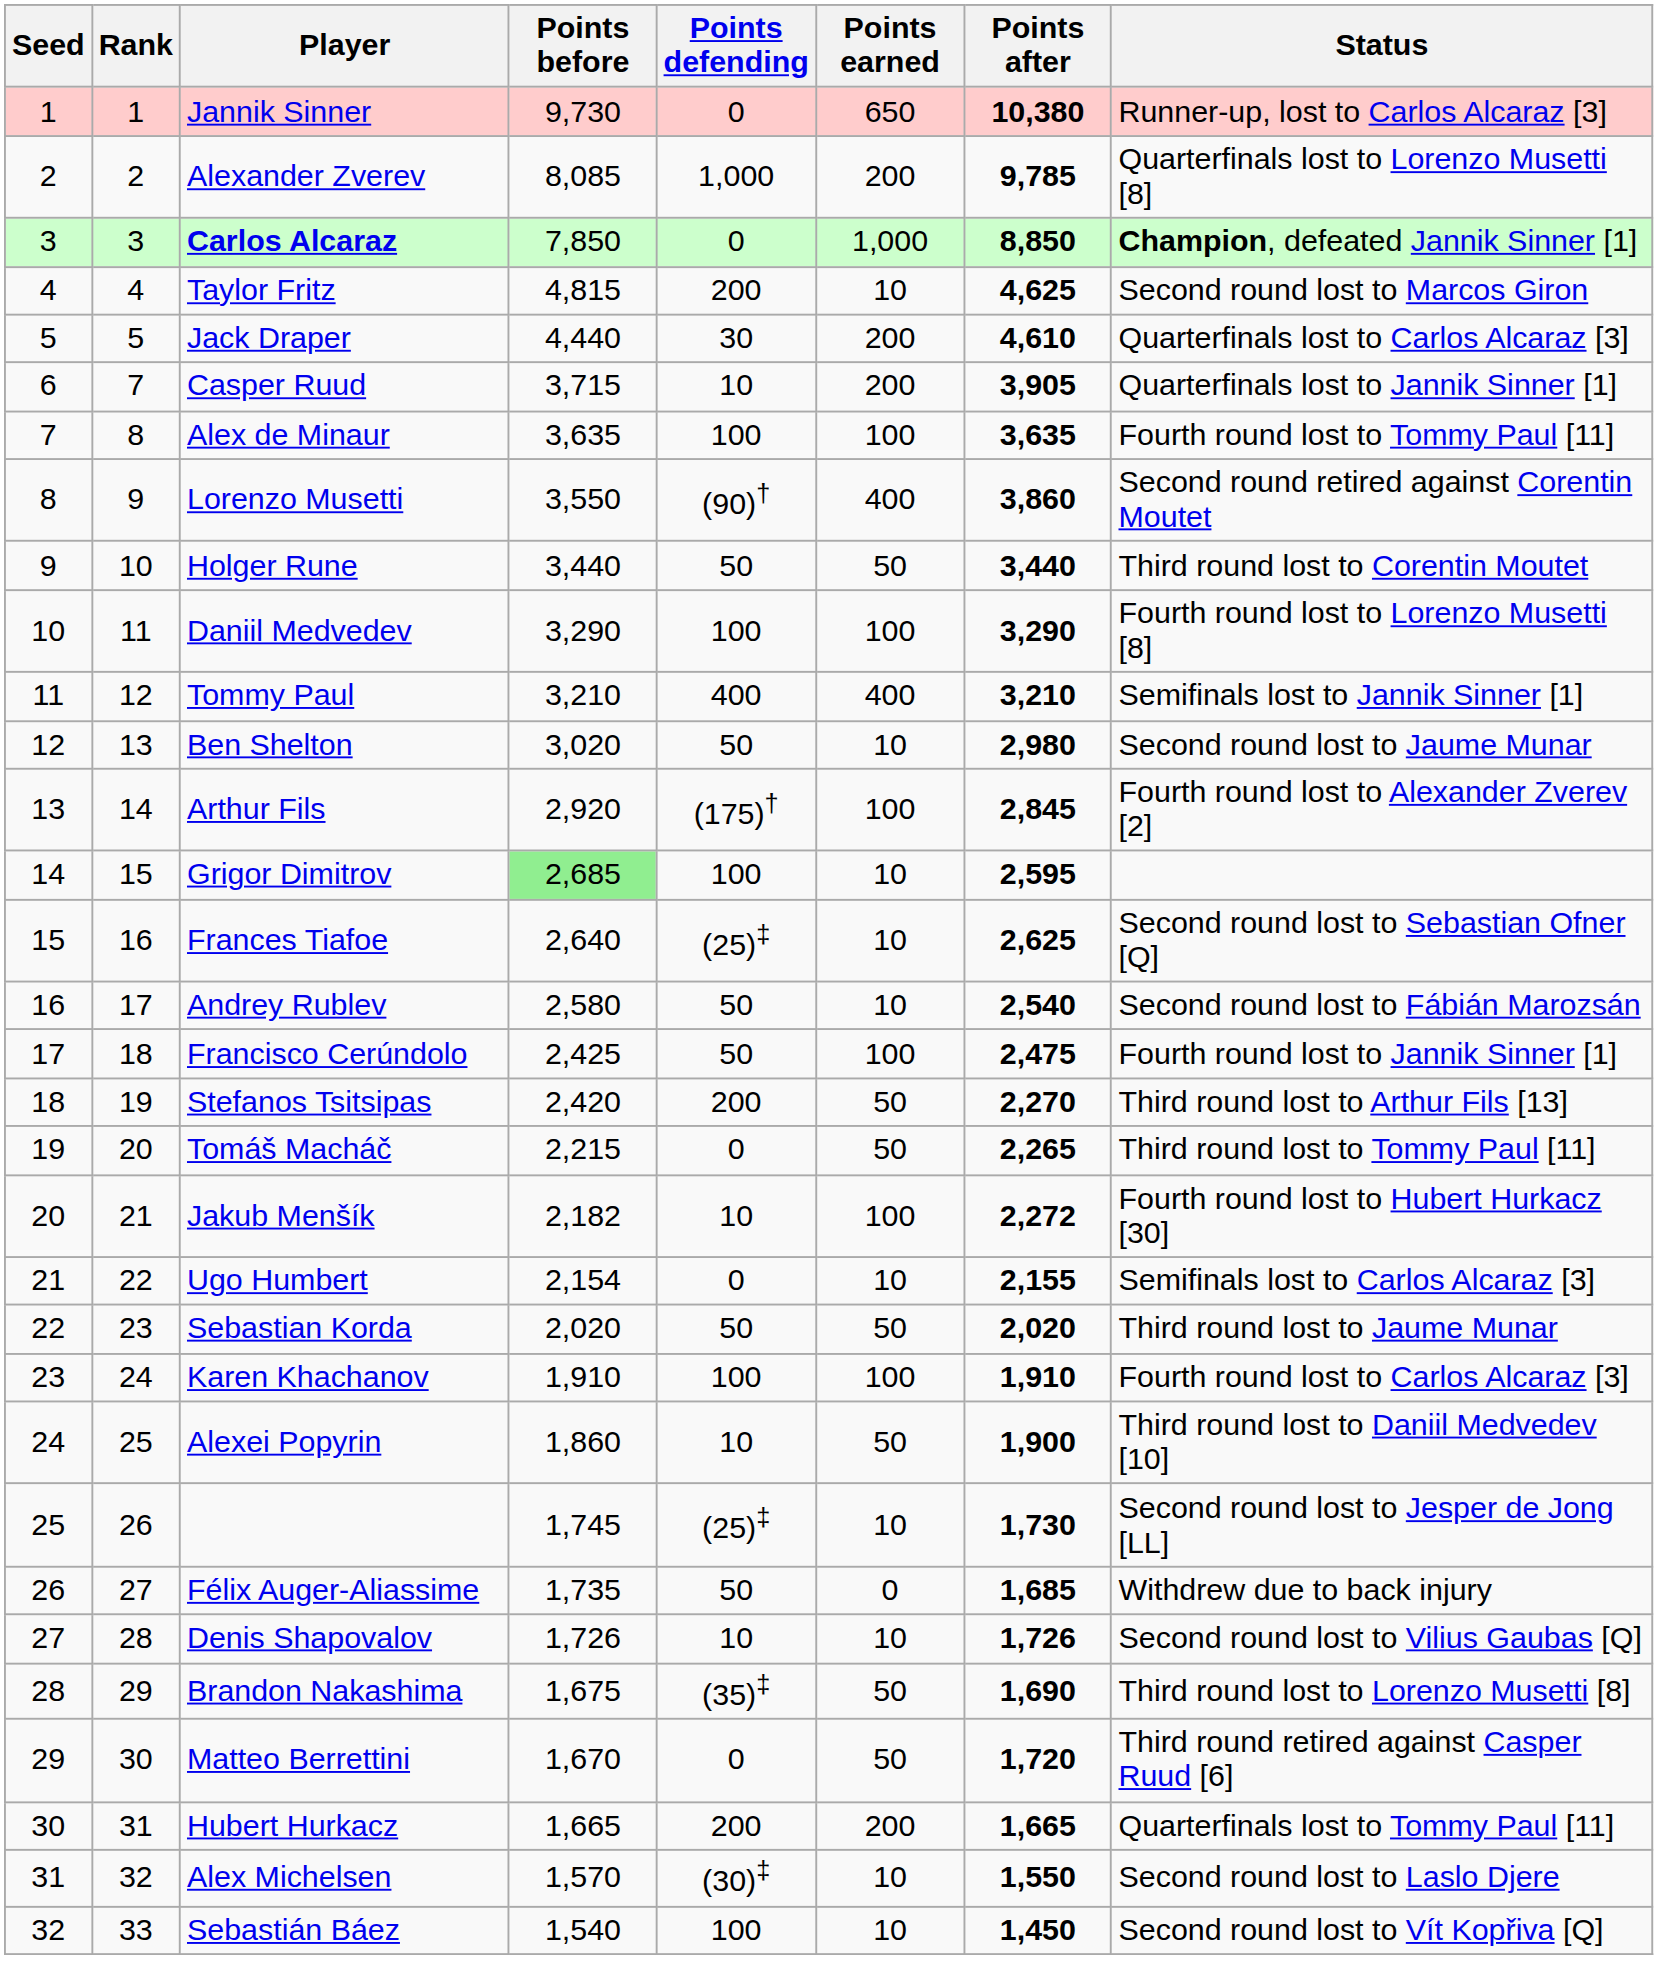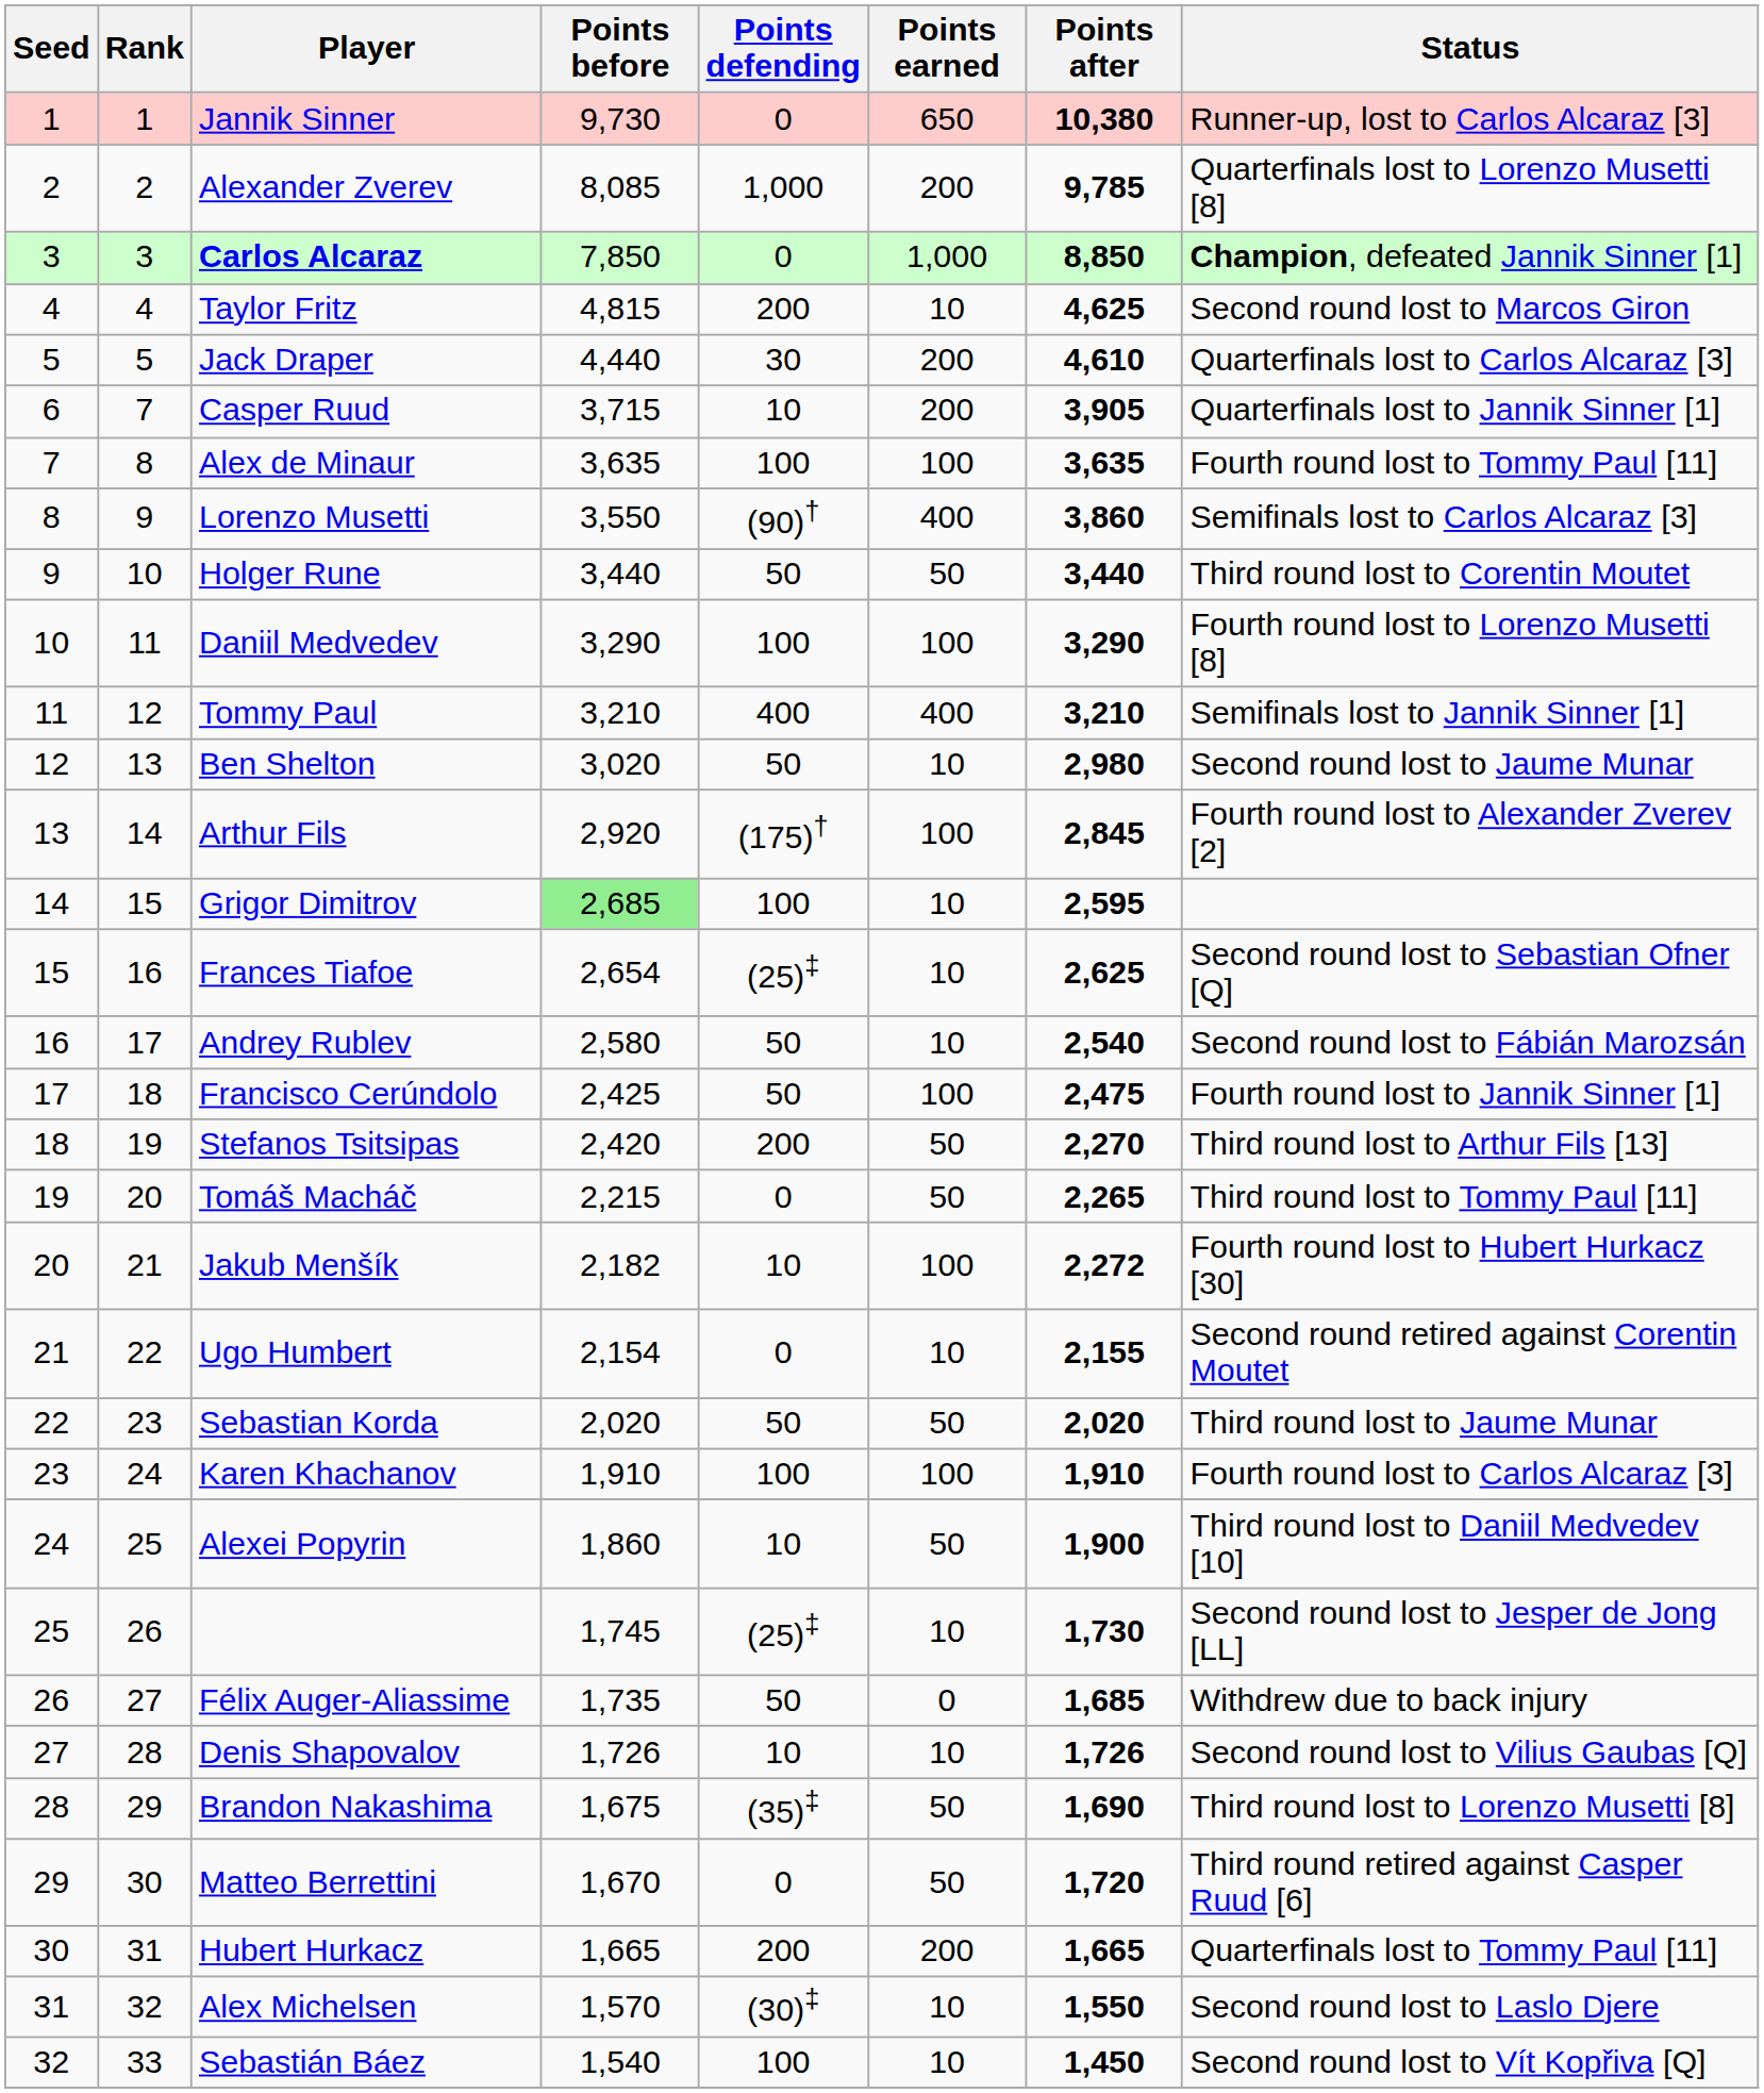 <table class="wikitable sortable">
 <tr>
 <th style="width:30px;">Seed</th>
 <th style="width:30px;">Rank</th>
 <th style="width:185px;">Player</th>
 <th style="width:75px;">Points before</th>
 <th style="width:75px;"><a href='#'>Points defending</a></th>
 <th style="width:75px;">Points earned</th>
 <th style="width:75px;">Points after</th>
 <th style="width:320px;">Status</th>
 </tr>
 <tr bgcolor=#fcc>
 <td style="text-align:center;">1</td>
 <td style="text-align:center;">1</td>
 <td> <a href='#'>Jannik Sinner</a></td>
 <td style="text-align:center;">9,730</td>
 <td style="text-align:center;">0</td>
 <td style="text-align:center;">650</td>
 <td style="text-align:center;"><strong>10,380</strong></td>
 <td>Runner-up, lost to  <a href='#'>Carlos Alcaraz</a>  [3]</td>
 </tr>
 <tr>
 <td style="text-align:center;">2</td>
 <td style="text-align:center;">2</td>
 <td> <a href='#'>Alexander Zverev</a></td>
 <td style="text-align:center;">8,085</td>
 <td style="text-align:center;">1,000</td>
 <td style="text-align:center;">200</td>
 <td style="text-align:center;"><strong>9,785</strong></td>
 <td>Quarterfinals lost to  <a href='#'>Lorenzo Musetti</a> [8]</td>
 </tr>
 <tr bgcolor=#cfc>
 <td style="text-align:center;">3</td>
 <td style="text-align:center;">3</td>
 <td><strong> <a href='#'>Carlos Alcaraz</a></strong></td>
 <td style="text-align:center;">7,850</td>
 <td style="text-align:center;">0</td>
 <td style="text-align:center;">1,000</td>
 <td style="text-align:center;"><strong>8,850</strong></td>
 <td><strong>Champion</strong>, defeated  <a href='#'>Jannik Sinner</a> [1]</td>
 </tr>
 <tr>
 <td style="text-align:center;">4</td>
 <td style="text-align:center;">4</td>
 <td> <a href='#'>Taylor Fritz</a></td>
 <td style="text-align:center;">4,815</td>
 <td style="text-align:center;">200</td>
 <td style="text-align:center;">10</td>
 <td style="text-align:center;"><strong>4,625</strong></td>
 <td>Second round lost to  <a href='#'>Marcos Giron</a></td>
 </tr>
 <tr>
 <td style="text-align:center;">5</td>
 <td style="text-align:center;">5</td>
 <td> <a href='#'>Jack Draper</a></td>
 <td style="text-align:center;">4,440</td>
 <td style="text-align:center;">30</td>
 <td style="text-align:center;">200</td>
 <td style="text-align:center;"><strong>4,610</strong></td>
 <td>Quarterfinals lost to  <a href='#'>Carlos Alcaraz</a> [3]</td>
 </tr>
 <tr>
 <td style="text-align:center;">6</td>
 <td style="text-align:center;">7</td>
 <td> <a href='#'>Casper Ruud</a></td>
 <td style="text-align:center;">3,715</td>
 <td style="text-align:center;">10</td>
 <td style="text-align:center;">200</td>
 <td style="text-align:center;"><strong>3,905</strong></td>
 <td>Quarterfinals lost to  <a href='#'>Jannik Sinner</a> [1]</td>
 </tr>
 <tr>
 <td style="text-align:center;">7</td>
 <td style="text-align:center;">8</td>
 <td> <a href='#'>Alex de Minaur</a></td>
 <td style="text-align:center;">3,635</td>
 <td style="text-align:center;">100</td>
 <td style="text-align:center;">100</td>
 <td style="text-align:center;"><strong>3,635</strong></td>
 <td>Fourth round lost to  <a href='#'>Tommy Paul</a> [11]</td>
 </tr>
 <tr>
 <td style="text-align:center;">8</td>
 <td style="text-align:center;">9</td>
 <td> <a href='#'>Lorenzo Musetti</a></td>
 <td style="text-align:center;">3,550</td>
 <td style="text-align:center;">(90)<sup>†</sup></td>
 <td style="text-align:center;">400</td>
 <td style="text-align:center;"><strong>3,860</strong></td>
-<td>Second round retired against  <a href='#'>Corentin Moutet</a></td>
+<td>Semifinals lost to  <a href='#'>Carlos Alcaraz</a> [3]</td>
 </tr>
 <tr>
 <td style="text-align:center;">9</td>
 <td style="text-align:center;">10</td>
 <td> <a href='#'>Holger Rune</a></td>
 <td style="text-align:center;">3,440</td>
 <td style="text-align:center;">50</td>
 <td style="text-align:center;">50</td>
 <td style="text-align:center;"><strong>3,440</strong></td>
 <td>Third round lost to  <a href='#'>Corentin Moutet</a></td>
 </tr>
 <tr>
 <td style="text-align:center;">10</td>
 <td style="text-align:center;">11</td>
 <td> <a href='#'>Daniil Medvedev</a></td>
 <td style="text-align:center;">3,290</td>
 <td style="text-align:center;">100</td>
 <td style="text-align:center;">100</td>
 <td style="text-align:center;"><strong>3,290</strong></td>
 <td>Fourth round lost to  <a href='#'>Lorenzo Musetti</a> [8]</td>
 </tr>
 <tr>
 <td style="text-align:center;">11</td>
 <td style="text-align:center;">12</td>
 <td> <a href='#'>Tommy Paul</a></td>
 <td style="text-align:center;">3,210</td>
 <td style="text-align:center;">400</td>
 <td style="text-align:center;">400</td>
 <td style="text-align:center;"><strong>3,210</strong></td>
 <td>Semifinals lost to  <a href='#'>Jannik Sinner</a> [1]</td>
 </tr>
 <tr>
 <td style="text-align:center;">12</td>
 <td style="text-align:center;">13</td>
 <td> <a href='#'>Ben Shelton</a></td>
 <td style="text-align:center;">3,020</td>
 <td style="text-align:center;">50</td>
 <td style="text-align:center;">10</td>
 <td style="text-align:center;"><strong>2,980</strong></td>
 <td>Second round lost to  <a href='#'>Jaume Munar</a></td>
 </tr>
 <tr>
 <td style="text-align:center;">13</td>
 <td style="text-align:center;">14</td>
 <td> <a href='#'>Arthur Fils</a></td>
 <td style="text-align:center;">2,920</td>
 <td style="text-align:center;">(175)<sup>†</sup></td>
 <td style="text-align:center;">100</td>
 <td style="text-align:center;"><strong>2,845</strong></td>
 <td>Fourth round lost to  <a href='#'>Alexander Zverev</a> [2]</td>
 </tr>
 <tr>
 <td style="text-align:center;">14</td>
 <td style="text-align:center;">15</td>
 <td> <a href='#'>Grigor Dimitrov</a></td>
 <td style="background: lightgreen; text-align:center;">2,685</td>
 <td style="text-align:center;">100</td>
 <td style="text-align:center;">10</td>
 <td style="text-align:center;"><strong>2,595</strong></td>
 <td></td>
 </tr>
 <tr>
 <td style="text-align:center;">15</td>
 <td style="text-align:center;">16</td>
 <td> <a href='#'>Frances Tiafoe</a></td>
-<td style="text-align:center;">2,640</td>
+<td style="text-align:center;">2,654</td>
 <td style="text-align:center;">(25)<sup>‡</sup></td>
 <td style="text-align:center;">10</td>
 <td style="text-align:center;"><strong>2,625</strong></td>
 <td>Second round lost to  <a href='#'>Sebastian Ofner</a> [Q]</td>
 </tr>
 <tr>
 <td style="text-align:center;">16</td>
 <td style="text-align:center;">17</td>
 <td> <a href='#'>Andrey Rublev</a></td>
 <td style="text-align:center;">2,580</td>
 <td style="text-align:center;">50</td>
 <td style="text-align:center;">10</td>
 <td style="text-align:center;"><strong>2,540</strong></td>
 <td>Second round lost to  <a href='#'>Fábián Marozsán</a></td>
 </tr>
 <tr>
 <td style="text-align:center;">17</td>
 <td style="text-align:center;">18</td>
 <td> <a href='#'>Francisco Cerúndolo</a></td>
 <td style="text-align:center;">2,425</td>
 <td style="text-align:center;">50</td>
 <td style="text-align:center;">100</td>
 <td style="text-align:center;"><strong>2,475</strong></td>
 <td>Fourth round lost to  <a href='#'>Jannik Sinner</a> [1]</td>
 </tr>
 <tr>
 <td style="text-align:center;">18</td>
 <td style="text-align:center;">19</td>
 <td> <a href='#'>Stefanos Tsitsipas</a></td>
 <td style="text-align:center;">2,420</td>
 <td style="text-align:center;">200</td>
 <td style="text-align:center;">50</td>
 <td style="text-align:center;"><strong>2,270</strong></td>
 <td>Third round lost to  <a href='#'>Arthur Fils</a> [13]</td>
 </tr>
 <tr>
 <td style="text-align:center;">19</td>
 <td style="text-align:center;">20</td>
 <td> <a href='#'>Tomáš Macháč</a></td>
 <td style="text-align:center;">2,215</td>
 <td style="text-align:center;">0</td>
 <td style="text-align:center;">50</td>
 <td style="text-align:center;"><strong>2,265</strong></td>
 <td>Third round lost to  <a href='#'>Tommy Paul</a> [11]</td>
 </tr>
 <tr>
 <td style="text-align:center;">20</td>
 <td style="text-align:center;">21</td>
 <td> <a href='#'>Jakub Menšík</a></td>
 <td style="text-align:center;">2,182</td>
 <td style="text-align:center;">10</td>
 <td style="text-align:center;">100</td>
 <td style="text-align:center;"><strong>2,272</strong></td>
 <td>Fourth round lost to  <a href='#'>Hubert Hurkacz</a> [30]</td>
 </tr>
 <tr>
 <td style="text-align:center;">21</td>
 <td style="text-align:center;">22</td>
 <td> <a href='#'>Ugo Humbert</a></td>
 <td style="text-align:center;">2,154</td>
 <td style="text-align:center;">0</td>
 <td style="text-align:center;">10</td>
 <td style="text-align:center;"><strong>2,155</strong></td>
-<td>Semifinals lost to  <a href='#'>Carlos Alcaraz</a> [3]</td>
+<td>Second round retired against  <a href='#'>Corentin Moutet</a></td>
 </tr>
 <tr>
 <td style="text-align:center;">22</td>
 <td style="text-align:center;">23</td>
 <td> <a href='#'>Sebastian Korda</a></td>
 <td style="text-align:center;">2,020</td>
 <td style="text-align:center;">50</td>
 <td style="text-align:center;">50</td>
 <td style="text-align:center;"><strong>2,020</strong></td>
 <td>Third round lost to  <a href='#'>Jaume Munar</a></td>
 </tr>
 <tr>
 <td style="text-align:center;">23</td>
 <td style="text-align:center;">24</td>
 <td> <a href='#'>Karen Khachanov</a></td>
 <td style="text-align:center;">1,910</td>
 <td style="text-align:center;">100</td>
 <td style="text-align:center;">100</td>
 <td style="text-align:center;"><strong>1,910</strong></td>
 <td>Fourth round lost to  <a href='#'>Carlos Alcaraz</a> [3]</td>
 </tr>
 <tr>
 <td style="text-align:center;">24</td>
 <td style="text-align:center;">25</td>
 <td> <a href='#'>Alexei Popyrin</a></td>
 <td style="text-align:center;">1,860</td>
 <td style="text-align:center;">10</td>
 <td style="text-align:center;">50</td>
 <td style="text-align:center;"><strong>1,900</strong></td>
 <td>Third round lost to  <a href='#'>Daniil Medvedev</a> [10]</td>
 </tr>
 <tr>
 <td style="text-align:center;">25</td>
 <td style="text-align:center;">26</td>
 <td></td>
 <td style="text-align:center;">1,745</td>
 <td style="text-align:center;">(25)<sup>‡</sup></td>
 <td style="text-align:center;">10</td>
 <td style="text-align:center;"><strong>1,730</strong></td>
 <td>Second round lost to  <a href='#'>Jesper de Jong</a> [LL]</td>
 </tr>
 <tr>
 <td style="text-align:center;">26</td>
 <td style="text-align:center;">27</td>
 <td> <a href='#'>Félix Auger-Aliassime</a></td>
 <td style="text-align:center;">1,735</td>
 <td style="text-align:center;">50</td>
 <td style="text-align:center;">0</td>
 <td style="text-align:center;"><strong>1,685</strong></td>
 <td>Withdrew due to back injury</td>
 </tr>
 <tr>
 <td style="text-align:center;">27</td>
 <td style="text-align:center;">28</td>
 <td> <a href='#'>Denis Shapovalov</a></td>
 <td style="text-align:center;">1,726</td>
 <td style="text-align:center;">10</td>
 <td style="text-align:center;">10</td>
 <td style="text-align:center;"><strong>1,726</strong></td>
 <td>Second round lost to  <a href='#'>Vilius Gaubas</a> [Q]</td>
 </tr>
 <tr>
 <td style="text-align:center;">28</td>
 <td style="text-align:center;">29</td>
 <td> <a href='#'>Brandon Nakashima</a></td>
 <td style="text-align:center;">1,675</td>
 <td style="text-align:center;">(35)<sup>‡</sup></td>
 <td style="text-align:center;">50</td>
 <td style="text-align:center;"><strong>1,690</strong></td>
 <td>Third round lost to  <a href='#'>Lorenzo Musetti</a> [8]</td>
 </tr>
 <tr>
 <td style="text-align:center;">29</td>
 <td style="text-align:center;">30</td>
 <td> <a href='#'>Matteo Berrettini</a></td>
 <td style="text-align:center;">1,670</td>
 <td style="text-align:center;">0</td>
 <td style="text-align:center;">50</td>
 <td style="text-align:center;"><strong>1,720</strong></td>
 <td>Third round retired against  <a href='#'>Casper Ruud</a> [6]</td>
 </tr>
 <tr>
 <td style="text-align:center;">30</td>
 <td style="text-align:center;">31</td>
 <td> <a href='#'>Hubert Hurkacz</a></td>
 <td style="text-align:center;">1,665</td>
 <td style="text-align:center;">200</td>
 <td style="text-align:center;">200</td>
 <td style="text-align:center;"><strong>1,665</strong></td>
 <td>Quarterfinals lost to  <a href='#'>Tommy Paul</a> [11]</td>
 </tr>
 <tr>
 <td style="text-align:center;">31</td>
 <td style="text-align:center;">32</td>
 <td> <a href='#'>Alex Michelsen</a></td>
 <td style="text-align:center;">1,570</td>
 <td style="text-align:center;">(30)<sup>‡</sup></td>
 <td style="text-align:center;">10</td>
 <td style="text-align:center;"><strong>1,550</strong></td>
 <td>Second round lost to  <a href='#'>Laslo Djere</a></td>
 </tr>
 <tr>
 <td style="text-align:center;">32</td>
 <td style="text-align:center;">33</td>
 <td> <a href='#'>Sebastián Báez</a></td>
 <td style="text-align:center;">1,540</td>
 <td style="text-align:center;">100</td>
 <td style="text-align:center;">10</td>
 <td style="text-align:center;"><strong>1,450</strong></td>
 <td>Second round lost to  <a href='#'>Vít Kopřiva</a> [Q]</td>
 </tr>
 <tr>
 </tr>
 </table>
